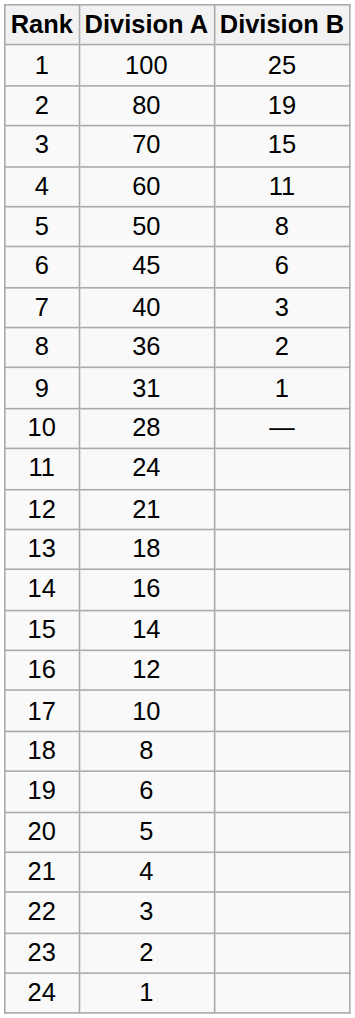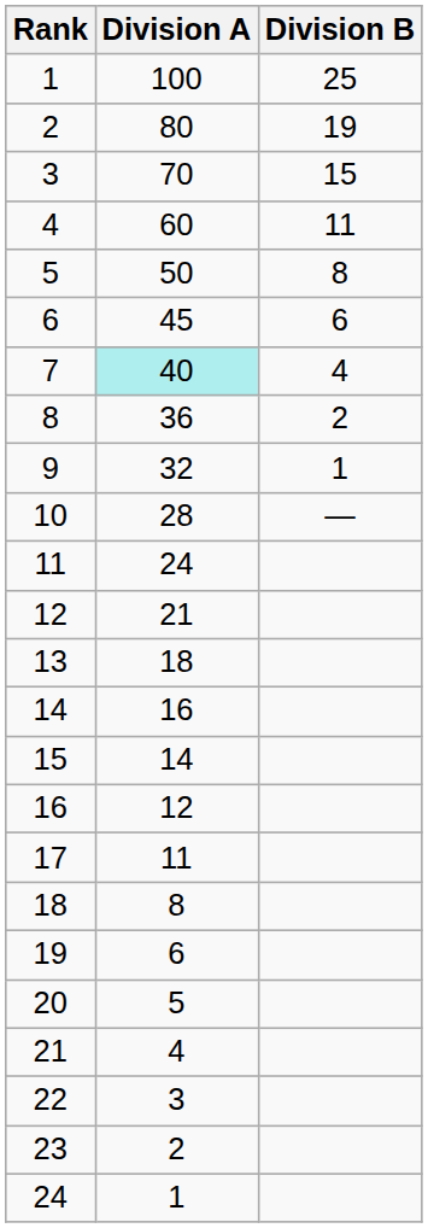 <table class="wikitable" border="1" style="text-align:center">
 <tr>
 <th>Rank</th>
 <th>Division A</th>
 <th>Division B</th>
 </tr>
 <tr>
 <td>1</td>
 <td>100</td>
 <td>25</td>
 </tr>
 <tr>
 <td>2</td>
 <td>80</td>
 <td>19</td>
 </tr>
 <tr>
 <td>3</td>
 <td>70</td>
 <td>15</td>
 </tr>
 <tr>
 <td>4</td>
 <td>60</td>
 <td>11</td>
 </tr>
 <tr>
 <td>5</td>
 <td>50</td>
 <td>8</td>
 </tr>
 <tr>
 <td>6</td>
 <td>45</td>
 <td>6</td>
 </tr>
 <tr>
 <td>7</td>
-<td>40</td>
-<td>3</td>
+<td style="background: paleturquoise;">40</td>
+<td>4</td>
 </tr>
 <tr>
 <td>8</td>
 <td>36</td>
 <td>2</td>
 </tr>
 <tr>
 <td>9</td>
-<td>31</td>
+<td>32</td>
 <td>1</td>
 </tr>
 <tr>
 <td>10</td>
 <td>28</td>
 <td>—</td>
 </tr>
 <tr>
 <td>11</td>
 <td>24</td>
 <td></td>
 </tr>
 <tr>
 <td>12</td>
 <td>21</td>
 <td></td>
 </tr>
 <tr>
 <td>13</td>
 <td>18</td>
 <td></td>
 </tr>
 <tr>
 <td>14</td>
 <td>16</td>
 <td></td>
 </tr>
 <tr>
 <td>15</td>
 <td>14</td>
 <td></td>
 </tr>
 <tr>
 <td>16</td>
 <td>12</td>
 <td></td>
 </tr>
 <tr>
 <td>17</td>
-<td>10</td>
+<td>11</td>
 <td></td>
 </tr>
 <tr>
 <td>18</td>
 <td>8</td>
 <td></td>
 </tr>
 <tr>
 <td>19</td>
 <td>6</td>
 <td></td>
 </tr>
 <tr>
 <td>20</td>
 <td>5</td>
 <td></td>
 </tr>
 <tr>
 <td>21</td>
 <td>4</td>
 <td></td>
 </tr>
 <tr>
 <td>22</td>
 <td>3</td>
 <td></td>
 </tr>
 <tr>
 <td>23</td>
 <td>2</td>
 <td></td>
 </tr>
 <tr>
 <td>24</td>
 <td>1</td>
 <td></td>
 </tr>
 </table>
